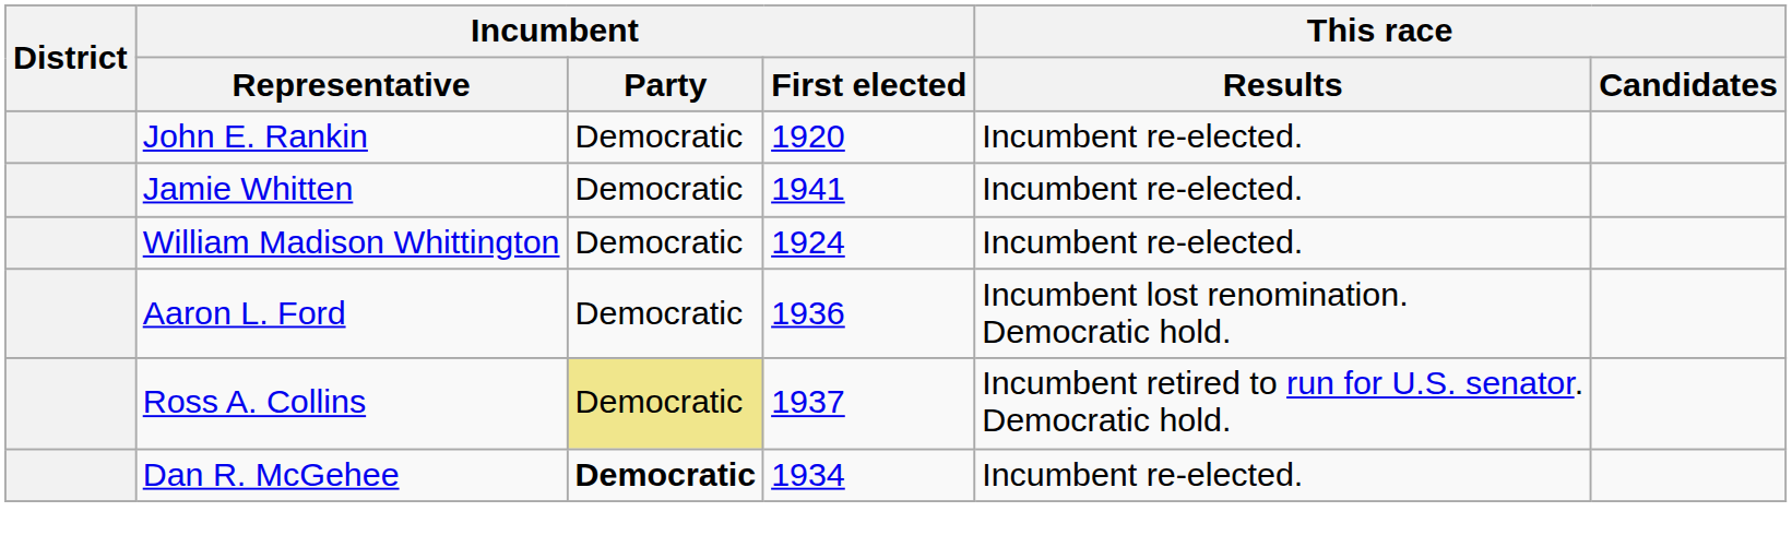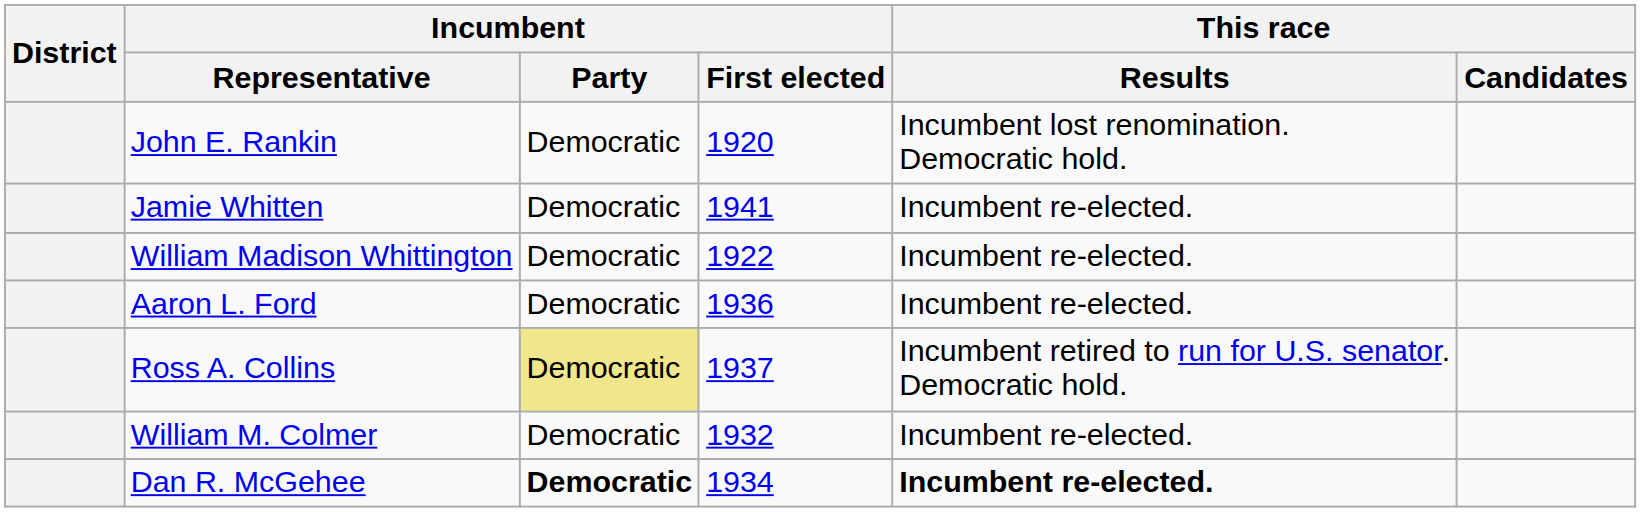 <table class=wikitable>
 <tr>
 <th rowspan=2>District</th>
 <th colspan=3>Incumbent</th>
 <th colspan=2>This race</th>
 </tr>
 <tr>
 <th>Representative</th>
 <th>Party</th>
 <th>First elected</th>
 <th>Results</th>
 <th>Candidates</th>
 </tr>
 <tr>
 <th></th>
 <td><a href='#'>John E. Rankin</a></td>
 <td>Democratic</td>
 <td><a href='#'>1920</a></td>
-<td>Incumbent re-elected.</td>
+<td>Incumbent lost renomination.<br>Democratic hold.</td>
 <td nowrap></td>
 </tr>
 <tr>
 <th></th>
 <td><a href='#'>Jamie Whitten</a></td>
 <td>Democratic</td>
 <td><a href='#'>1941 </a></td>
 <td>Incumbent re-elected.</td>
 <td nowrap></td>
 </tr>
 <tr>
 <th></th>
 <td><a href='#'>William Madison Whittington</a></td>
 <td>Democratic</td>
-<td><a href='#'>1924</a></td>
+<td><a href='#'>1922</a></td>
 <td>Incumbent re-elected.</td>
 <td nowrap></td>
 </tr>
 <tr>
 <th></th>
 <td><a href='#'>Aaron L. Ford</a></td>
 <td>Democratic</td>
 <td><a href='#'>1936</a></td>
-<td>Incumbent lost renomination.<br>Democratic hold.</td>
+<td>Incumbent re-elected.</td>
 <td nowrap></td>
 </tr>
 <tr>
 <th></th>
 <td><a href='#'>Ross A. Collins</a></td>
 <td style="background: khaki;">Democratic</td>
 <td><a href='#'>1937</a></td>
 <td>Incumbent retired to <a href='#'>run for U.S. senator</a>.<br>Democratic hold.</td>
 <td nowrap></td>
 </tr>
 <tr>
 <th></th>
+<td><a href='#'>William M. Colmer</a></td>
+<td>Democratic</td>
+<td><a href='#'>1932</a></td>
+<td>Incumbent re-elected.</td>
+<td nowrap></td>
+</tr>
+<tr>
+<th></th>
 <td><a href='#'>Dan R. McGehee</a></td>
 <td><strong>Democratic</strong></td>
 <td><a href='#'>1934</a></td>
-<td>Incumbent re-elected.</td>
+<td><strong>Incumbent re-elected.</strong></td>
 <td nowrap></td>
 </tr>
 </table>
